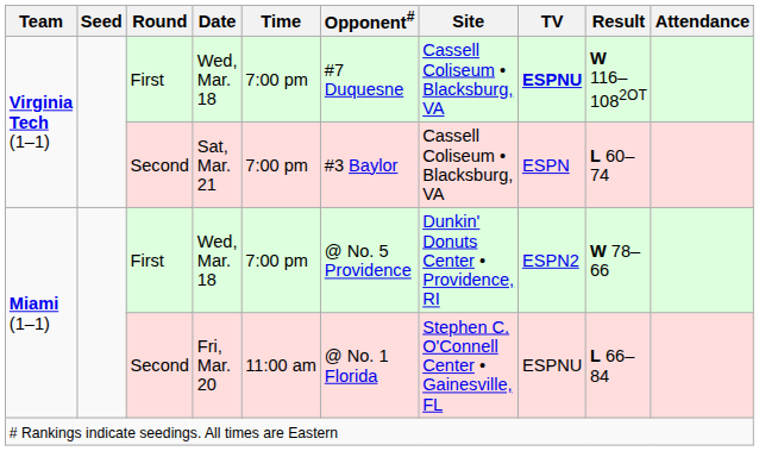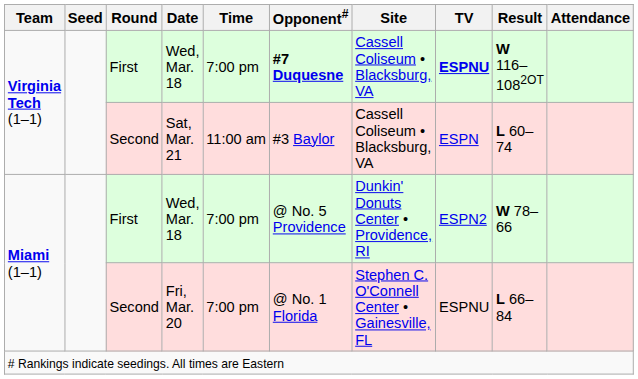 <table class="wikitable" style="font-size: 95%">
 <tr align="left">
 <th>Team</th>
 <th>Seed</th>
 <th>Round</th>
 <th>Date</th>
 <th>Time</th>
 <th>Opponent<sup>#</sup></th>
 <th>Site</th>
 <th>TV</th>
 <th>Result</th>
 <th>Attendance</th>
 </tr>
 <tr>
 <td rowspan=2><strong><a href='#'>Virginia Tech</a></strong> (1–1)</td>
 <td rowspan=2></td>
 <td bgcolor="#ddffdd">First</td>
 <td bgcolor="#ddffdd">Wed, Mar. 18</td>
 <td bgcolor="#ddffdd">7:00 pm</td>
-<td bgcolor="#ddffdd">#7 <a href='#'>Duquesne</a></td>
+<td bgcolor="#ddffdd"><strong>#7 <a href='#'>Duquesne</a></strong></td>
 <td bgcolor="#ddffdd"><a href='#'>Cassell Coliseum</a> • <a href='#'>Blacksburg, VA</a></td>
 <td bgcolor="#ddffdd"><strong><a href='#'>ESPNU</a></strong></td>
 <td bgcolor="#ddffdd"><strong>W</strong> 116–108<sup>2OT</sup></td>
 <td bgcolor="#ddffdd"></td>
 </tr>
 <tr bgcolor="#ffdddd">
 <td>Second</td>
 <td>Sat, Mar. 21</td>
-<td>7:00 pm</td>
+<td>11:00 am</td>
 <td>#3 <a href='#'>Baylor</a></td>
 <td>Cassell Coliseum • Blacksburg, VA</td>
 <td><a href='#'>ESPN</a></td>
 <td><strong>L</strong> 60–74</td>
 <td></td>
 </tr>
 <tr>
 <td rowspan=2><strong><a href='#'>Miami</a></strong> (1–1)</td>
 <td rowspan=2></td>
 <td bgcolor="#ddffdd">First</td>
 <td bgcolor="#ddffdd">Wed, Mar. 18</td>
 <td bgcolor="#ddffdd">7:00 pm</td>
 <td bgcolor="#ddffdd">@ No. 5 <a href='#'>Providence</a></td>
 <td bgcolor="#ddffdd"><a href='#'>Dunkin' Donuts Center</a> • <a href='#'>Providence, RI</a></td>
 <td bgcolor="#ddffdd"><a href='#'>ESPN2</a></td>
 <td bgcolor="#ddffdd"><strong>W</strong> 78–66</td>
 <td bgcolor="#ddffdd"></td>
 </tr>
 <tr bgcolor="#ffdddd">
 <td>Second</td>
 <td>Fri, Mar. 20</td>
-<td>11:00 am</td>
+<td>7:00 pm</td>
 <td>@ No. 1 <a href='#'>Florida</a></td>
 <td><a href='#'>Stephen C. O'Connell Center</a> • <a href='#'>Gainesville, FL</a></td>
 <td>ESPNU</td>
 <td><strong>L</strong> 66–84</td>
 <td></td>
 </tr>
 <tr>
 <td colspan=10><small># Rankings indicate seedings. All times are Eastern</small></td>
 </tr>
 </table>
